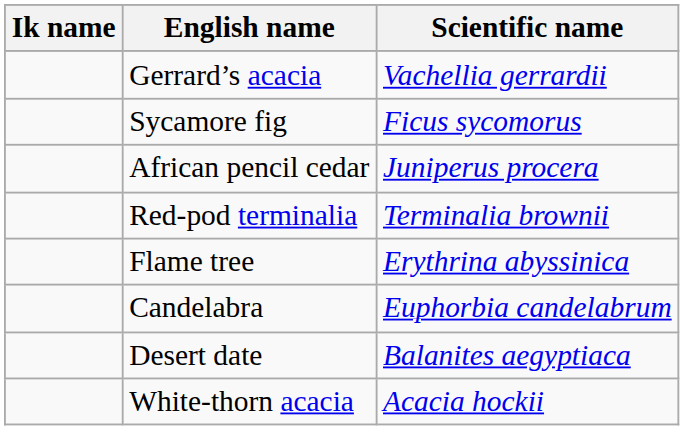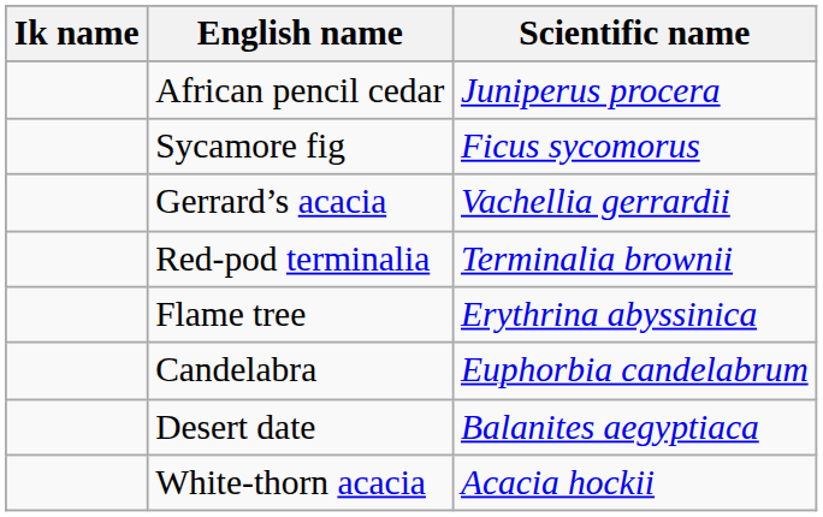 <table class="wikitable sortable">
 <tr>
 <th>Ik name</th>
 <th>English name</th>
 <th>Scientific name</th>
 </tr>
 <tr>
 <td></td>
-<td>Gerrard’s <a href='#'>acacia</a></td>
-<td><em><a href='#'>Vachellia gerrardii</a></em></td>
+<td>African pencil cedar</td>
+<td><em><a href='#'>Juniperus procera</a></em></td>
 </tr>
 <tr>
 <td></td>
 <td>Sycamore fig</td>
 <td><em><a href='#'>Ficus sycomorus</a></em></td>
 </tr>
 <tr>
 <td></td>
-<td>African pencil cedar</td>
-<td><em><a href='#'>Juniperus procera</a></em></td>
+<td>Gerrard’s <a href='#'>acacia</a></td>
+<td><em><a href='#'>Vachellia gerrardii</a></em></td>
 </tr>
 <tr>
 <td></td>
 <td>Red-pod <a href='#'>terminalia</a></td>
 <td><em><a href='#'>Terminalia brownii</a></em></td>
 </tr>
 <tr>
 <td></td>
 <td>Flame tree</td>
 <td><em><a href='#'>Erythrina abyssinica</a></em></td>
 </tr>
 <tr>
 <td></td>
 <td>Candelabra</td>
 <td><em><a href='#'>Euphorbia candelabrum</a></em></td>
 </tr>
 <tr>
 <td></td>
 <td>Desert date</td>
 <td><em><a href='#'>Balanites aegyptiaca</a></em></td>
 </tr>
 <tr>
 <td></td>
 <td>White-thorn <a href='#'>acacia</a></td>
 <td><em><a href='#'>Acacia hockii</a></em></td>
 </tr>
 </table>
